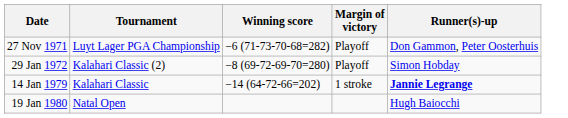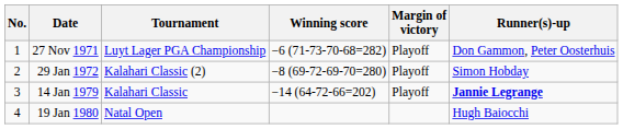 <table class="wikitable" style="font-size:95%;">
 <tr>
+<th>No.</th>
 <th>Date</th>
 <th>Tournament</th>
 <th>Winning score</th>
 <th>Margin of<br>victory</th>
 <th>Runner(s)-up</th>
 </tr>
 <tr>
+<td align=center>1</td>
 <td align=right>27 Nov <a href='#'>1971</a></td>
 <td><a href='#'>Luyt Lager PGA Championship</a></td>
 <td>−6 (71-73-70-68=282)</td>
 <td>Playoff</td>
 <td> <a href='#'>Don Gammon</a>,  <a href='#'>Peter Oosterhuis</a></td>
 </tr>
 <tr>
+<td align=center>2</td>
 <td align=right>29 Jan <a href='#'>1972</a></td>
 <td><a href='#'>Kalahari Classic</a> (2)</td>
 <td>−8 (69-72-69-70=280)</td>
 <td>Playoff</td>
 <td> <a href='#'>Simon Hobday</a></td>
 </tr>
 <tr>
+<td align=center>3</td>
 <td align=right>14 Jan <a href='#'>1979</a></td>
 <td><a href='#'>Kalahari Classic</a></td>
 <td>−14 (64-72-66=202)</td>
-<td>1 stroke</td>
+<td>Playoff</td>
 <td><strong> <a href='#'>Jannie Legrange</a></strong></td>
 </tr>
 <tr>
+<td align=center>4</td>
 <td align=right>19 Jan <a href='#'>1980</a></td>
 <td><a href='#'>Natal Open</a></td>
 <td></td>
 <td></td>
 <td> <a href='#'>Hugh Baiocchi</a></td>
 </tr>
 </table>
